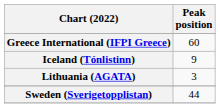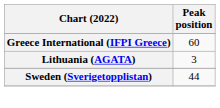 <table class="wikitable sortable plainrowheaders" style="text-align:center">
 <tr>
 <th scope="col">Chart (2022)</th>
 <th scope="col">Peak<br>position</th>
 </tr>
 <tr>
 </tr>
 <tr>
 <th scope="row">Greece International (<a href='#'>IFPI Greece</a>)</th>
 <td>60</td>
-</tr>
-<tr>
-<th scope="row">Iceland (<a href='#'>Tónlistinn</a>)</th>
-<td>9</td>
 </tr>
 <tr>
 <th scope="row">Lithuania (<a href='#'>AGATA</a>)</th>
 <td>3</td>
 </tr>
 <tr>
 </tr>
 <tr>
 </tr>
 <tr>
 <th scope="row">Sweden (<a href='#'>Sverigetopplistan</a>)</th>
 <td>44</td>
 </tr>
 <tr>
 </tr>
 </table>
